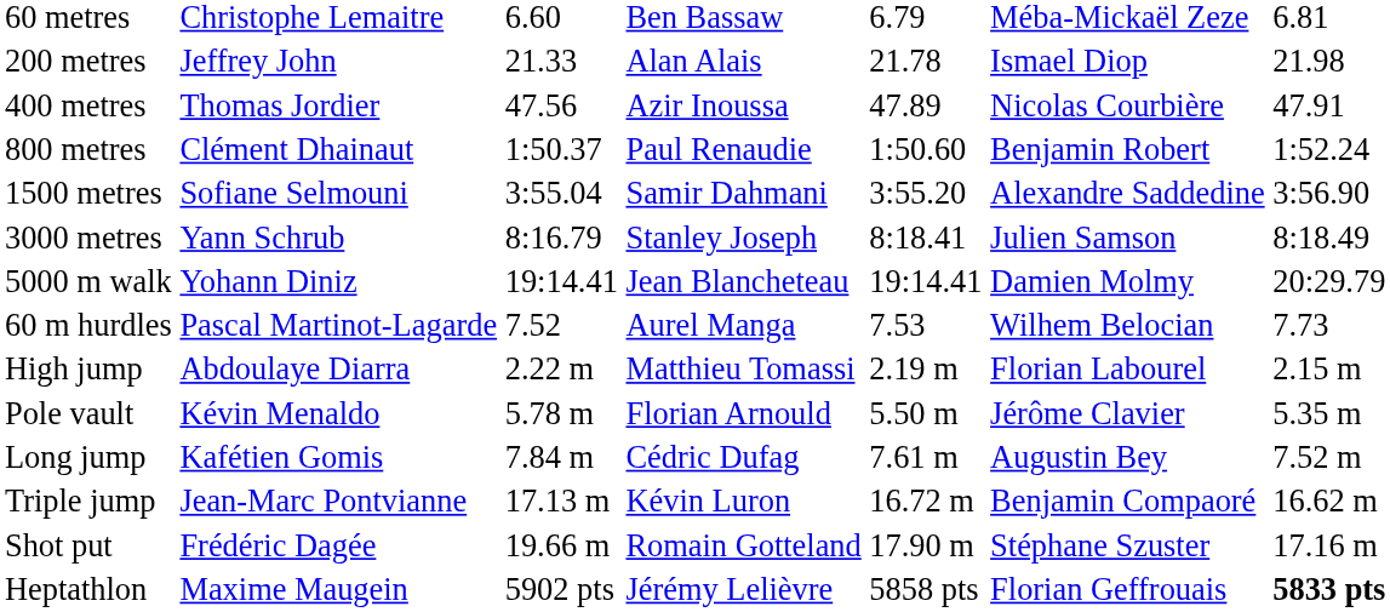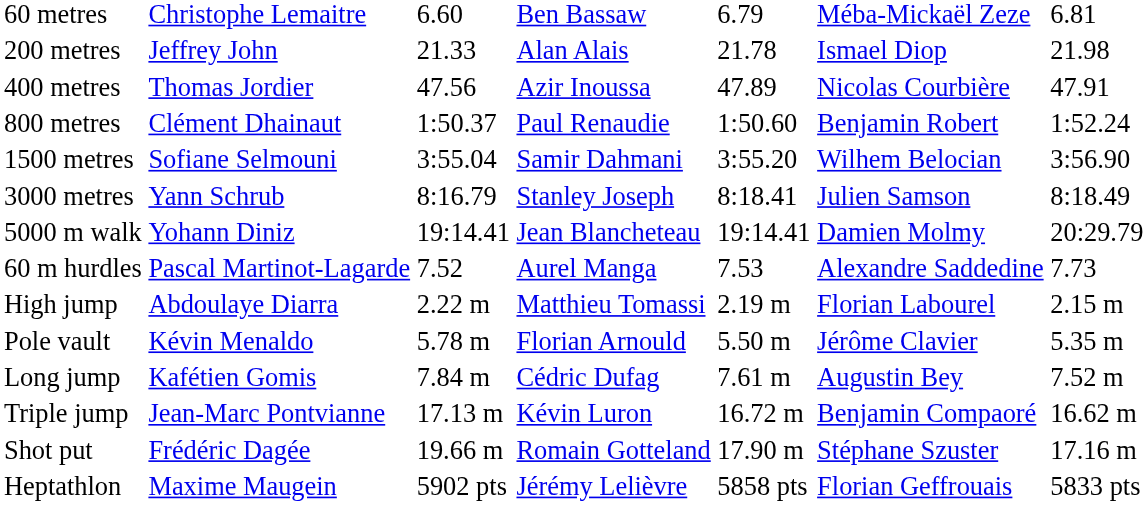 <table>
 <tr>
 <td>60 metres</td>
 <td><a href='#'>Christophe Lemaitre</a></td>
 <td>6.60</td>
 <td><a href='#'>Ben Bassaw</a></td>
 <td>6.79</td>
 <td><a href='#'>Méba-Mickaël Zeze</a></td>
 <td>6.81</td>
 </tr>
 <tr>
 <td>200 metres</td>
 <td><a href='#'>Jeffrey John</a></td>
 <td>21.33</td>
 <td><a href='#'>Alan Alais</a></td>
 <td>21.78</td>
 <td><a href='#'>Ismael Diop</a></td>
 <td>21.98</td>
 </tr>
 <tr>
 <td>400 metres</td>
 <td><a href='#'>Thomas Jordier</a></td>
 <td>47.56</td>
 <td><a href='#'>Azir Inoussa</a></td>
 <td>47.89</td>
 <td><a href='#'>Nicolas Courbière</a></td>
 <td>47.91</td>
 </tr>
 <tr>
 <td>800 metres</td>
 <td><a href='#'>Clément Dhainaut</a></td>
 <td>1:50.37</td>
 <td><a href='#'>Paul Renaudie</a></td>
 <td>1:50.60</td>
 <td><a href='#'>Benjamin Robert</a></td>
 <td>1:52.24</td>
 </tr>
 <tr>
 <td>1500 metres</td>
 <td><a href='#'>Sofiane Selmouni</a></td>
 <td>3:55.04</td>
 <td><a href='#'>Samir Dahmani</a></td>
 <td>3:55.20</td>
-<td><a href='#'>Alexandre Saddedine</a></td>
+<td><a href='#'>Wilhem Belocian</a></td>
 <td>3:56.90</td>
 </tr>
 <tr>
 <td>3000 metres</td>
 <td><a href='#'>Yann Schrub</a></td>
 <td>8:16.79</td>
 <td><a href='#'>Stanley Joseph</a></td>
 <td>8:18.41</td>
 <td><a href='#'>Julien Samson</a></td>
 <td>8:18.49</td>
 </tr>
 <tr>
 <td>5000 m walk</td>
 <td><a href='#'>Yohann Diniz</a></td>
 <td>19:14.41</td>
 <td><a href='#'>Jean Blancheteau</a></td>
 <td>19:14.41</td>
 <td><a href='#'>Damien Molmy</a></td>
 <td>20:29.79</td>
 </tr>
 <tr>
 <td>60 m hurdles</td>
 <td><a href='#'>Pascal Martinot-Lagarde</a></td>
 <td>7.52</td>
 <td><a href='#'>Aurel Manga</a></td>
 <td>7.53</td>
-<td><a href='#'>Wilhem Belocian</a></td>
+<td><a href='#'>Alexandre Saddedine</a></td>
 <td>7.73</td>
 </tr>
 <tr>
 <td>High jump</td>
 <td><a href='#'>Abdoulaye Diarra</a></td>
 <td>2.22 m</td>
 <td><a href='#'>Matthieu Tomassi</a></td>
 <td>2.19 m</td>
 <td><a href='#'>Florian Labourel</a></td>
 <td>2.15 m</td>
 </tr>
 <tr>
 <td>Pole vault</td>
 <td><a href='#'>Kévin Menaldo</a></td>
 <td>5.78 m</td>
 <td><a href='#'>Florian Arnould</a></td>
 <td>5.50 m</td>
 <td><a href='#'>Jérôme Clavier</a></td>
 <td>5.35 m</td>
 </tr>
 <tr>
 <td>Long jump</td>
 <td><a href='#'>Kafétien Gomis</a></td>
 <td>7.84 m</td>
 <td><a href='#'>Cédric Dufag</a></td>
 <td>7.61 m</td>
 <td><a href='#'>Augustin Bey</a></td>
 <td>7.52 m</td>
 </tr>
 <tr>
 <td>Triple jump</td>
 <td><a href='#'>Jean-Marc Pontvianne</a></td>
 <td>17.13 m</td>
 <td><a href='#'>Kévin Luron</a></td>
 <td>16.72 m</td>
 <td><a href='#'>Benjamin Compaoré</a></td>
 <td>16.62 m</td>
 </tr>
 <tr>
 <td>Shot put</td>
 <td><a href='#'>Frédéric Dagée</a></td>
 <td>19.66 m</td>
 <td><a href='#'>Romain Gotteland</a></td>
 <td>17.90 m</td>
 <td><a href='#'>Stéphane Szuster</a></td>
 <td>17.16 m</td>
 </tr>
 <tr>
 <td>Heptathlon</td>
 <td><a href='#'>Maxime Maugein</a></td>
 <td>5902 pts</td>
 <td><a href='#'>Jérémy Lelièvre</a></td>
 <td>5858 pts</td>
 <td><a href='#'>Florian Geffrouais</a></td>
-<td><strong>5833 pts</strong></td>
+<td>5833 pts</td>
 </tr>
 </table>
